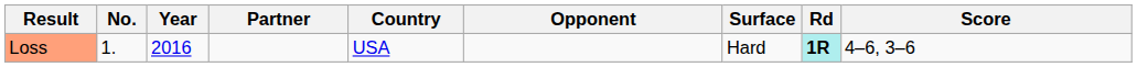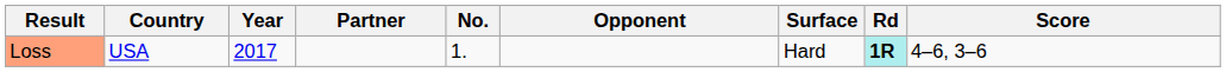 <table class="wikitable sortable" style=font-size:95%>
 <tr>
 <th scope="col" style="width:70px;">Result</th>
-<th scope="col" class="unsortable" style="width:35px;">No.</th>
+<th scope="col" class="unsortable" style="width:90px;">Country</th>
 <th scope="col" style="width:45px;">Year</th>
 <th scope="col" style="width:110px;">Partner</th>
-<th scope="col" class="unsortable" style="width:90px;">Country</th>
+<th scope="col" class="unsortable" style="width:35px;">No.</th>
 <th scope="col" style="width:210px;">Opponent</th>
 <th scope="col" style="width:60px;">Surface</th>
 <th scope="col" style="width:25px;">Rd</th>
 <th scope="col" class="unsortable" style="width:237px;">Score</th>
 </tr>
 <tr>
 <td bgcolor=FFA07A>Loss</td>
+<td> <a href='#'>USA</a></td>
+<td><a href='#'>2017</a></td>
+<td></td>
 <td>1.</td>
-<td><a href='#'>2016</a></td>
-<td></td>
-<td> <a href='#'>USA</a></td>
 <td data-sort-value="Sock, Jack"><br></td>
 <td>Hard</td>
 <td style="background:#afeeee;"><strong>1R</strong></td>
 <td>4–6, 3–6</td>
 </tr>
 </table>
